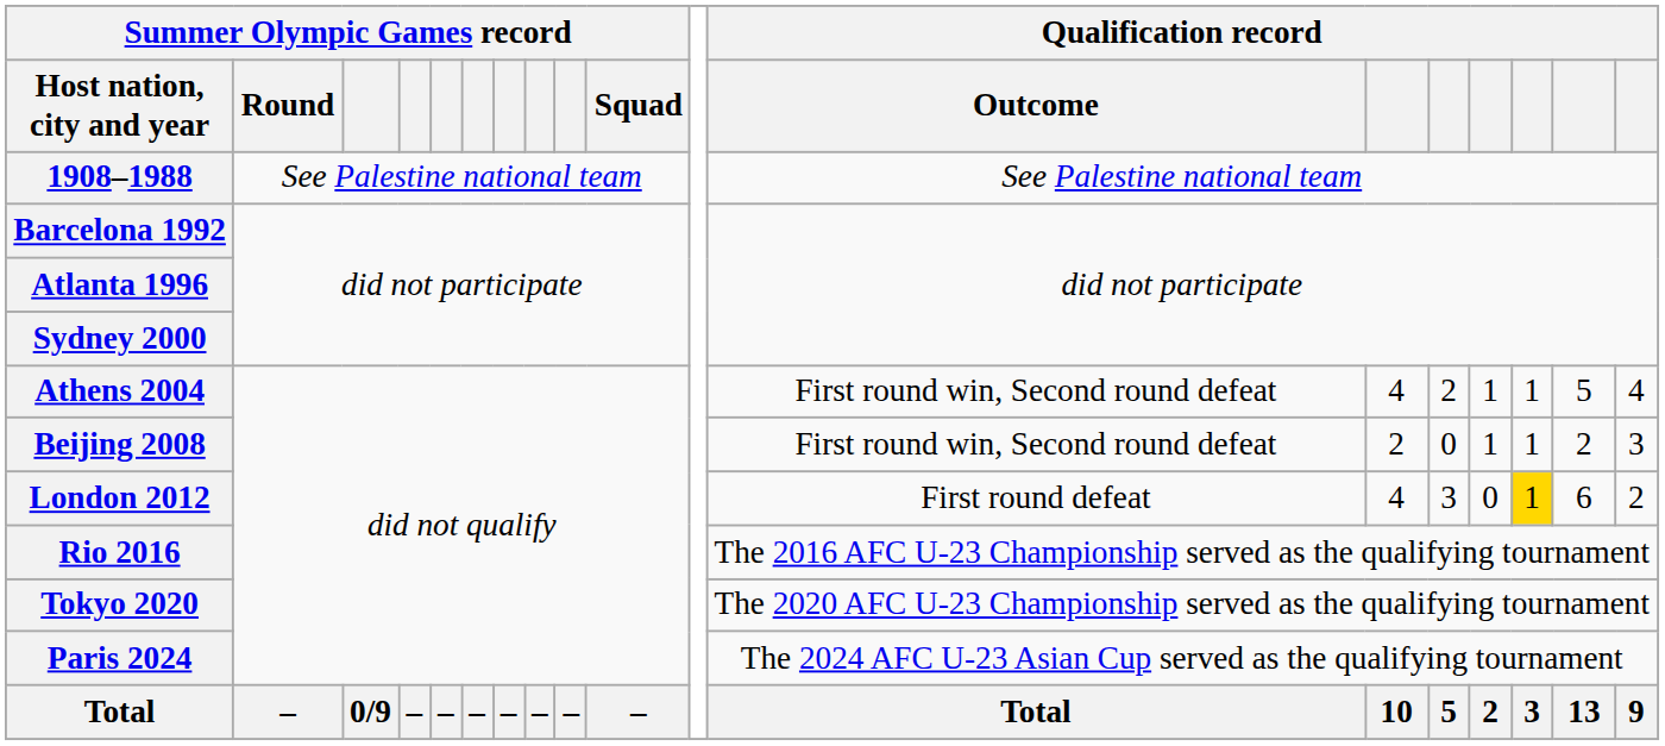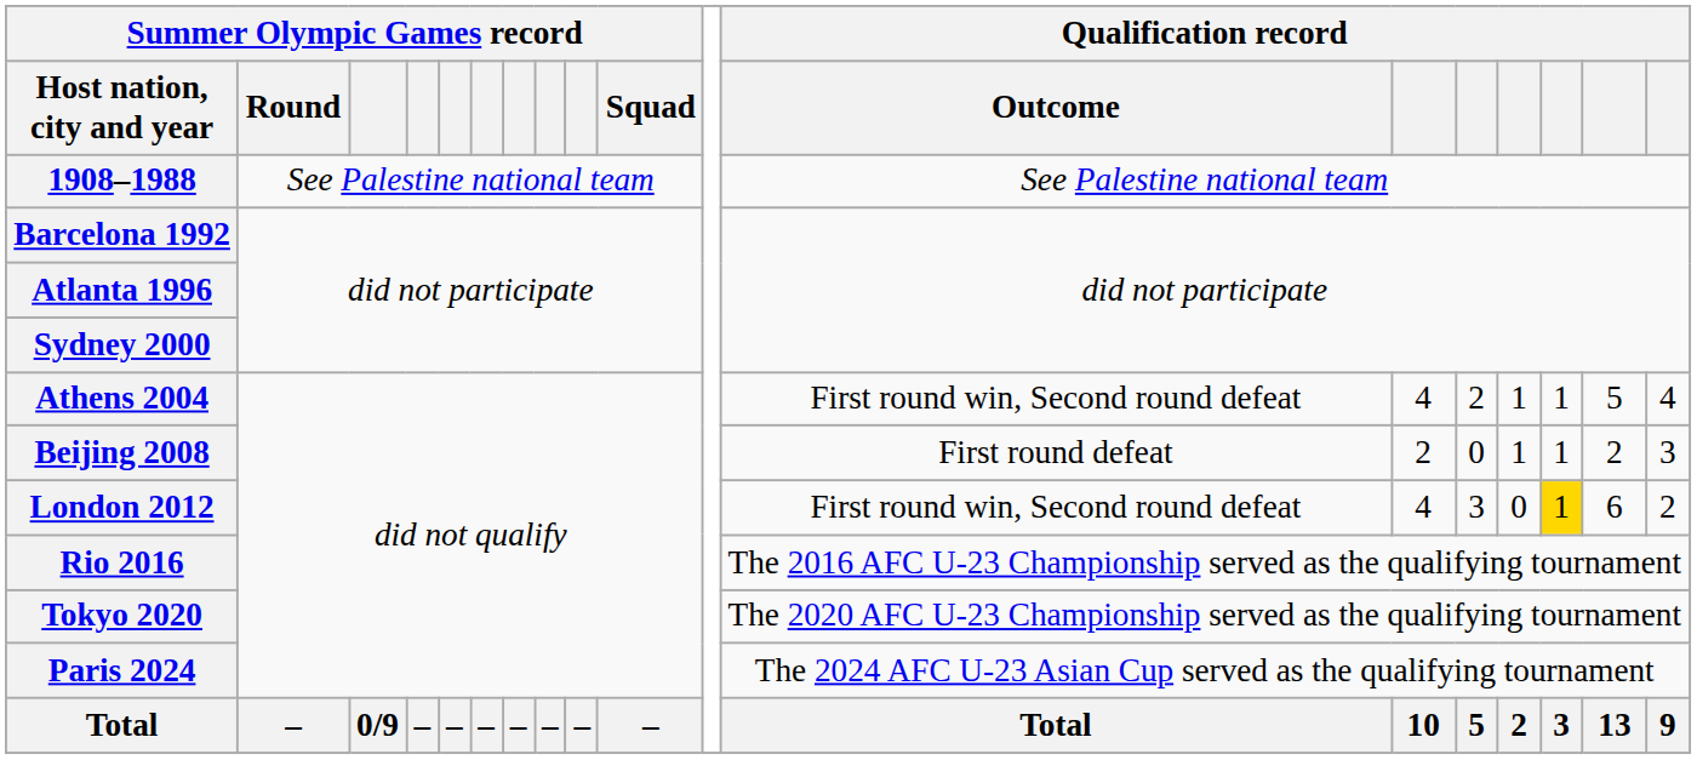 <table class="wikitable plainrowheaders" style="min-width:50%; font-size:90%; text-align:center;">
 <tr>
 <th colspan=10 style="width:80px;"><a href='#'>Summer Olympic Games</a> record</th>
 <th style="width:1%;background:white" rowspan="26"></th>
 <th colspan=7>Qualification record</th>
 </tr>
 <tr>
 <th scope="col">Host nation,<br>city and year</th>
 <th scope="col">Round</th>
 <th scope="col"></th>
 <th scope="col"></th>
 <th scope="col"></th>
 <th scope="col"></th>
 <th scope="col"></th>
 <th scope="col"></th>
 <th scope="col"></th>
 <th scope="col">Squad</th>
 <th scope="col">Outcome</th>
 <th scope="col"></th>
 <th scope="col"></th>
 <th scope="col"></th>
 <th scope="col"></th>
 <th scope="col"></th>
 <th scope="col"></th>
 </tr>
 <tr>
 <th scope="row"><a href='#'>1908</a>–<a href='#'>1988</a></th>
 <td colspan="9"><em>See <a href='#'>Palestine national team</a></em></td>
 <td colspan="7"><em>See <a href='#'>Palestine national team</a></em></td>
 </tr>
 <tr>
 <th scope="row"> <a href='#'>Barcelona 1992</a></th>
 <td colspan="9" rowspan="3"><em>did not participate</em></td>
 <td colspan="9" rowspan="3"><em>did not participate</em></td>
 </tr>
 <tr>
 <th scope="row"> <a href='#'>Atlanta 1996</a></th>
 </tr>
 <tr>
 <th scope="row"> <a href='#'>Sydney 2000</a></th>
 </tr>
 <tr>
 <th scope="row"> <a href='#'>Athens 2004</a></th>
 <td colspan="9" rowspan="6"><em>did not qualify</em></td>
 <td>First round win, Second round defeat</td>
 <td>4</td>
 <td>2</td>
 <td>1</td>
 <td>1</td>
 <td>5</td>
 <td>4</td>
 </tr>
 <tr>
 <th scope="row"> <a href='#'>Beijing 2008</a></th>
-<td>First round win, Second round defeat</td>
+<td>First round defeat</td>
 <td>2</td>
 <td>0</td>
 <td>1</td>
 <td>1</td>
 <td>2</td>
 <td>3</td>
 </tr>
 <tr>
 <th scope="row"> <a href='#'>London 2012</a></th>
-<td>First round defeat</td>
+<td>First round win, Second round defeat</td>
 <td>4</td>
 <td>3</td>
 <td>0</td>
 <td style="background: gold;">1</td>
 <td>6</td>
 <td>2</td>
 </tr>
 <tr>
 <th scope="row"> <a href='#'>Rio 2016</a></th>
 <td colspan="7">The <a href='#'>2016 AFC U-23 Championship</a> served as the qualifying tournament</td>
 </tr>
 <tr>
 <th scope="row"> <a href='#'>Tokyo 2020</a></th>
 <td colspan="7">The <a href='#'>2020 AFC U-23 Championship</a> served as the qualifying tournament</td>
 </tr>
 <tr>
 <th scope="row"> <a href='#'>Paris 2024</a></th>
 <td colspan="7">The <a href='#'>2024 AFC U-23 Asian Cup</a> served as the qualifying tournament</td>
 </tr>
 <tr>
 <th>Total</th>
 <th>–</th>
 <th>0/9</th>
 <th>–</th>
 <th>–</th>
 <th>–</th>
 <th>–</th>
 <th>–</th>
 <th>–</th>
 <th>–</th>
 <th>Total</th>
 <th>10</th>
 <th>5</th>
 <th>2</th>
 <th>3</th>
 <th>13</th>
 <th>9</th>
 </tr>
 </table>
